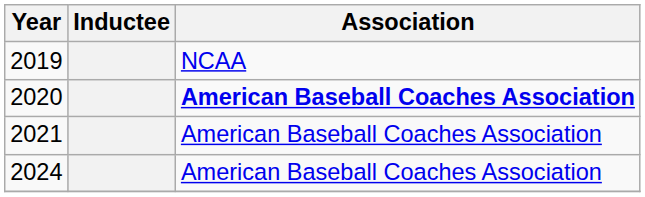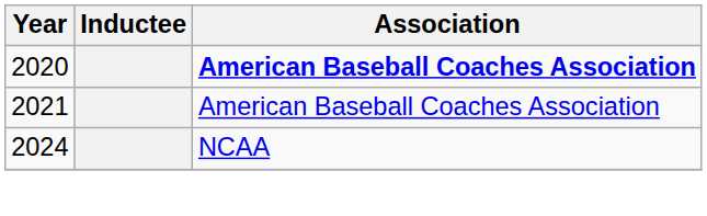 <table class="wikitable sortable plainrowheaders" style="text-align:left">
 <tr>
 <th scope="col">Year</th>
 <th scope="col">Inductee</th>
 <th scope="col">Association</th>
-</tr>
-<tr>
-<td>2019</td>
-<th scope="row"></th>
-<td><a href='#'>NCAA</a></td>
 </tr>
 <tr>
 <td>2020</td>
 <th scope="row"></th>
 <td><strong><a href='#'>American Baseball Coaches Association</a></strong></td>
 </tr>
 <tr>
 <td>2021</td>
 <th scope="row"></th>
 <td><a href='#'>American Baseball Coaches Association</a></td>
 </tr>
 <tr>
 <td>2024</td>
 <th scope="row"></th>
-<td><a href='#'>American Baseball Coaches Association</a></td>
+<td><a href='#'>NCAA</a></td>
 </tr>
 <tr>
 </tr>
 </table>
